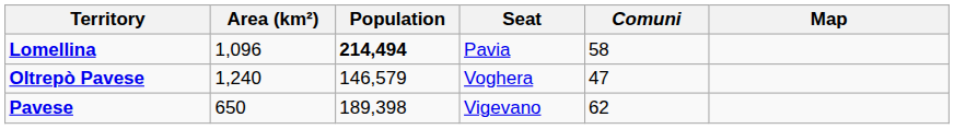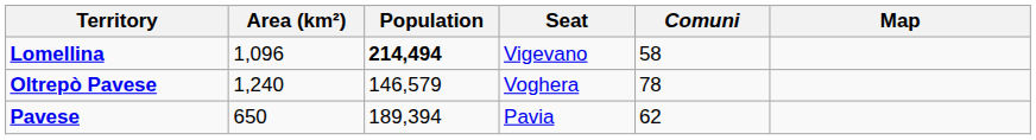 <table class="wikitable sortable">
 <tr>
 <th width="170px">Territory</th>
 <th width="100px">Area (km²)</th>
 <th width="100px">Population</th>
 <th width="100px">Seat</th>
 <th width="100px"><em>Comuni</em></th>
 <th width="200px">Map</th>
 </tr>
 <tr>
 <td><strong><a href='#'>Lomellina</a></strong></td>
 <td><div>1,096</div></td>
 <td><strong><div>214,494</div></strong></td>
-<td><div><a href='#'>Pavia</a></div></td>
+<td><div><a href='#'>Vigevano</a></div></td>
 <td><div>58</div></td>
 <td></td>
 </tr>
 <tr>
 <td><strong><a href='#'>Oltrepò Pavese</a></strong></td>
 <td><div>1,240</div></td>
 <td><div>146,579</div></td>
 <td><div><a href='#'>Voghera</a></div></td>
-<td><div>47</div></td>
+<td><div>78</div></td>
 <td></td>
 </tr>
 <tr>
 <td><strong><a href='#'>Pavese</a></strong></td>
 <td><div>650</div></td>
-<td><div>189,398</div></td>
-<td><div><a href='#'>Vigevano</a></div></td>
+<td><div>189,394</div></td>
+<td><div><a href='#'>Pavia</a></div></td>
 <td><div>62</div></td>
 <td></td>
 </tr>
 </table>
